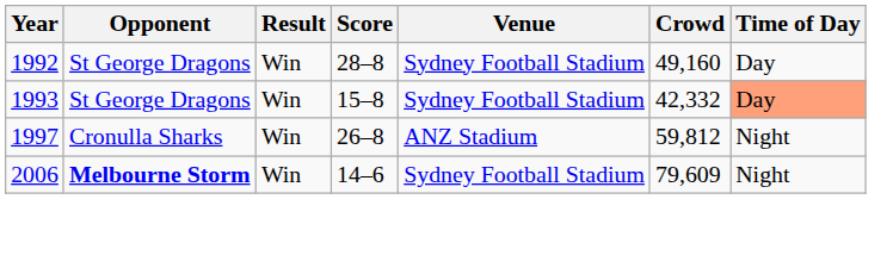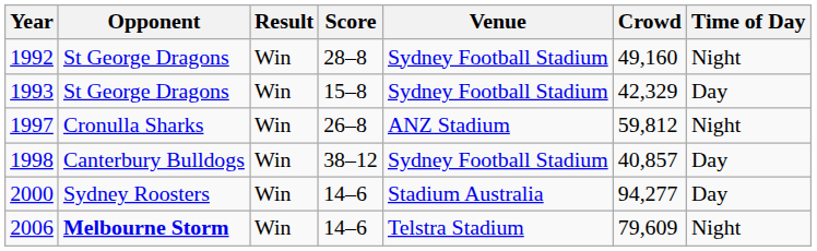 <table class="wikitable">
 <tr>
 <th>Year</th>
 <th>Opponent</th>
 <th>Result</th>
 <th>Score</th>
 <th>Venue</th>
 <th>Crowd</th>
 <th>Time of Day</th>
 </tr>
 <tr>
 <td><a href='#'>1992</a></td>
 <td><a href='#'>St George Dragons</a></td>
 <td>Win</td>
 <td>28–8</td>
 <td><a href='#'>Sydney Football Stadium</a></td>
 <td>49,160</td>
-<td>Day</td>
+<td>Night</td>
 </tr>
 <tr>
 <td><a href='#'>1993</a></td>
 <td><a href='#'>St George Dragons</a></td>
 <td>Win</td>
 <td>15–8</td>
 <td><a href='#'>Sydney Football Stadium</a></td>
-<td>42,332</td>
-<td style="background: lightsalmon;">Day</td>
+<td>42,329</td>
+<td>Day</td>
 </tr>
 <tr>
 <td><a href='#'>1997</a></td>
 <td><a href='#'>Cronulla Sharks</a></td>
 <td>Win</td>
 <td>26–8</td>
 <td><a href='#'>ANZ Stadium</a></td>
 <td>59,812</td>
 <td>Night</td>
 </tr>
 <tr>
+<td><a href='#'>1998</a></td>
+<td><a href='#'>Canterbury Bulldogs</a></td>
+<td>Win</td>
+<td>38–12</td>
+<td><a href='#'>Sydney Football Stadium</a></td>
+<td>40,857</td>
+<td>Day</td>
+</tr>
+<tr>
+<td><a href='#'>2000</a></td>
+<td><a href='#'>Sydney Roosters</a></td>
+<td>Win</td>
+<td>14–6</td>
+<td><a href='#'>Stadium Australia</a></td>
+<td>94,277</td>
+<td>Day</td>
+</tr>
+<tr>
 <td><a href='#'>2006</a></td>
 <td><strong><a href='#'>Melbourne Storm</a></strong></td>
 <td>Win</td>
 <td>14–6</td>
-<td><a href='#'>Sydney Football Stadium</a></td>
+<td><a href='#'>Telstra Stadium</a></td>
 <td>79,609</td>
 <td>Night</td>
 </tr>
 </table>
